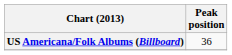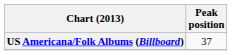 <table class="wikitable sortable plainrowheaders" style="text-align:center">
 <tr>
 <th scope="col">Chart (2013)</th>
 <th scope="col">Peak<br>position</th>
 </tr>
 <tr>
 <th scope="row">US <a href='#'>Americana/Folk Albums</a> (<em><a href='#'>Billboard</a></em>)</th>
-<td>36</td>
+<td>37</td>
 </tr>
 <tr>
 </tr>
 </table>
